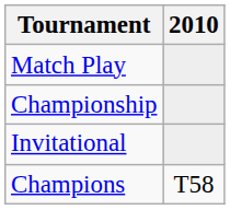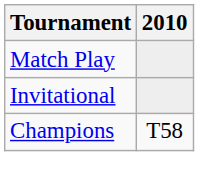 <table class="wikitable" style="text-align:center;">
 <tr>
 <th>Tournament</th>
 <th>2010</th>
 </tr>
 <tr>
 <td align="left"><a href='#'>Match Play</a></td>
-<td style="background:#eeeeee;"></td>
-</tr>
-<tr>
-<td align="left"><a href='#'>Championship</a></td>
 <td style="background:#eeeeee;"></td>
 </tr>
 <tr>
 <td align="left"><a href='#'>Invitational</a></td>
 <td style="background:#eeeeee;"></td>
 </tr>
 <tr>
 <td align="left"><a href='#'>Champions</a></td>
 <td>T58</td>
 </tr>
 </table>
